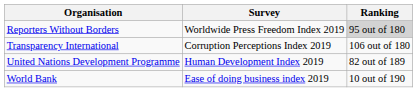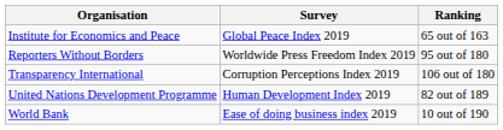 <table class="wikitable">
 <tr>
 <th>Organisation</th>
 <th>Survey</th>
 <th>Ranking</th>
 </tr>
 <tr>
+<td><a href='#'>Institute for Economics and Peace</a></td>
+<td><a href='#'>Global Peace Index</a> 2019</td>
+<td>65 out of 163</td>
+</tr>
+<tr>
 <td><a href='#'>Reporters Without Borders</a></td>
 <td>Worldwide Press Freedom Index 2019</td>
-<td style="background: lightgrey;">95 out of 180</td>
+<td>95 out of 180</td>
 </tr>
 <tr>
 <td><a href='#'>Transparency International</a></td>
 <td>Corruption Perceptions Index 2019</td>
 <td>106 out of 180</td>
 </tr>
 <tr>
 <td><a href='#'>United Nations Development Programme</a></td>
 <td><a href='#'>Human Development Index</a> 2019</td>
 <td>82 out of 189</td>
 </tr>
 <tr>
 <td><a href='#'>World Bank</a></td>
 <td><a href='#'>Ease of doing business index</a> 2019</td>
 <td>10 out of 190</td>
 </tr>
 </table>
